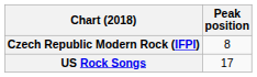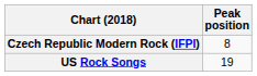 <table class="wikitable plainrowheaders" style="text-align:center">
 <tr>
 <th scope="col">Chart (2018)</th>
 <th scope="col">Peak<br>position</th>
 </tr>
 <tr>
 <th scope="row">Czech Republic Modern Rock (<a href='#'>IFPI</a>)</th>
 <td>8</td>
 </tr>
 <tr>
 <th scope="row">US <a href='#'>Rock Songs</a></th>
-<td>17</td>
+<td>19</td>
 </tr>
 </table>
